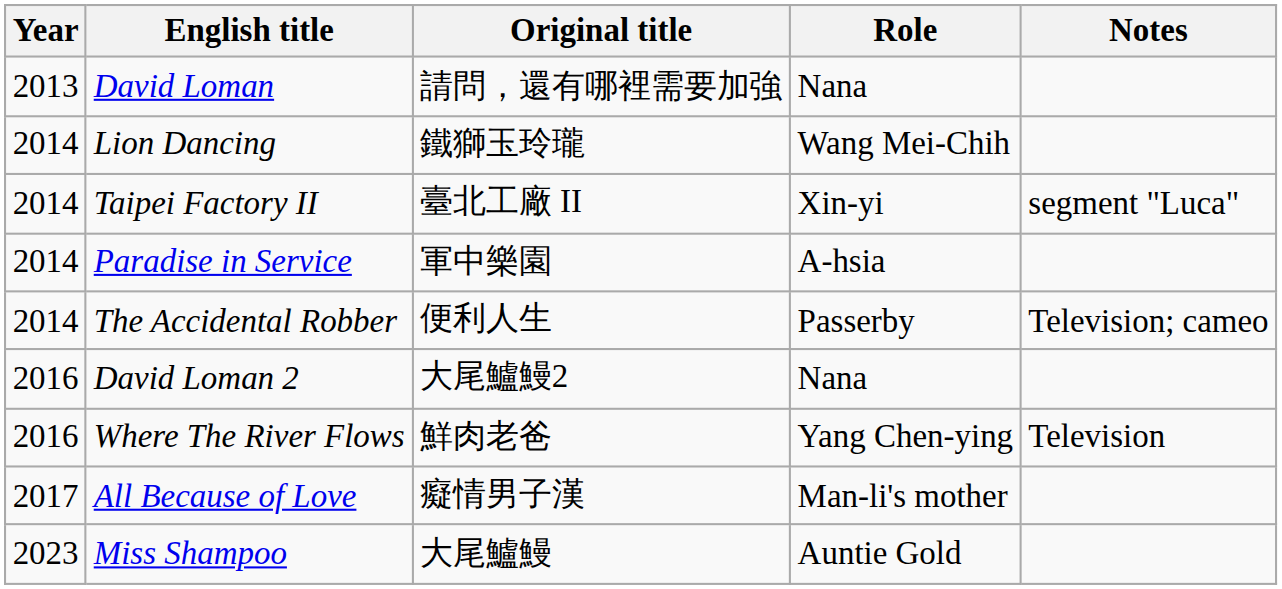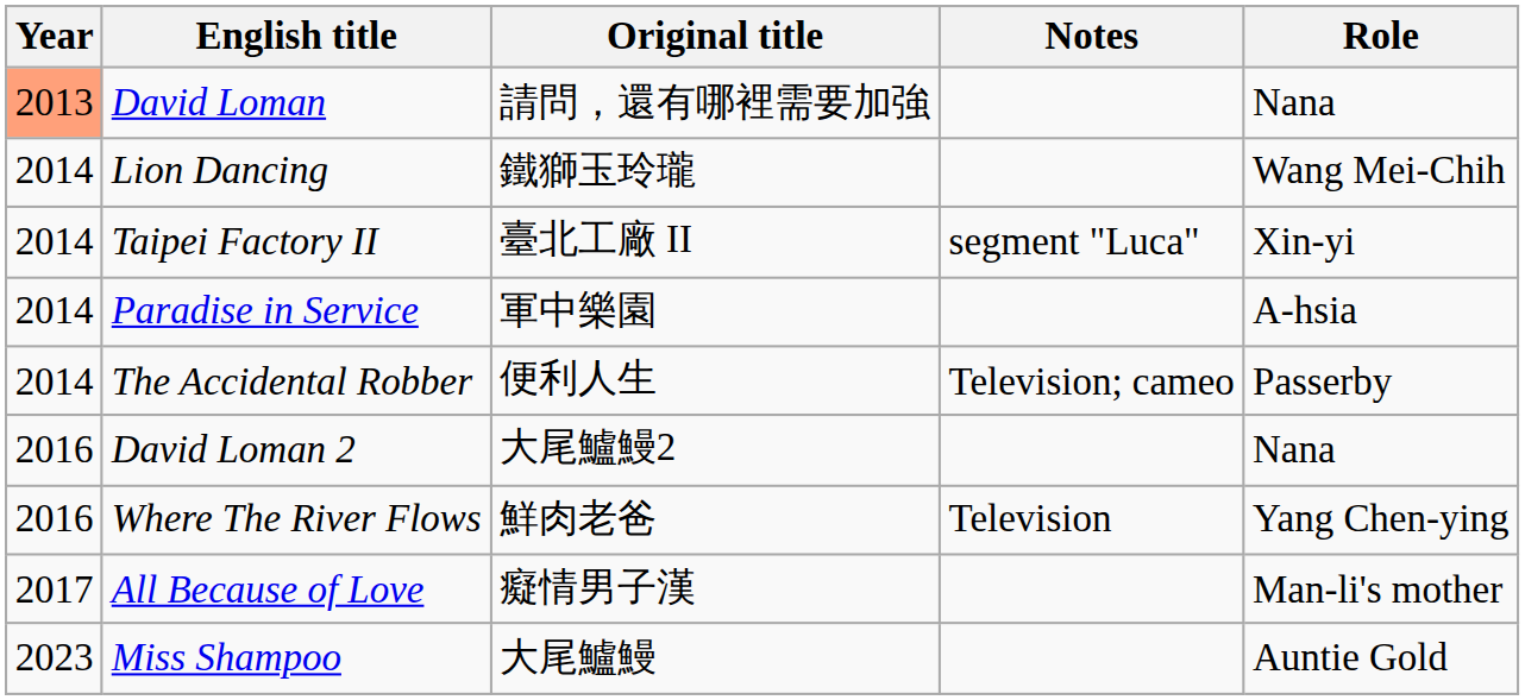 <table class="wikitable sortable">
 <tr>
 <th>Year</th>
 <th>English title</th>
 <th>Original title</th>
+<th class="unsortable">Notes</th>
 <th>Role</th>
-<th class="unsortable">Notes</th>
 </tr>
 <tr>
-<td>2013</td>
+<td style="background: lightsalmon;">2013</td>
 <td><em><a href='#'>David Loman</a></em></td>
 <td>請問，還有哪裡需要加強</td>
+<td></td>
 <td>Nana</td>
-<td></td>
 </tr>
 <tr>
 <td>2014</td>
 <td><em>Lion Dancing</em></td>
 <td>鐵獅玉玲瓏</td>
+<td></td>
 <td>Wang Mei-Chih</td>
-<td></td>
 </tr>
 <tr>
 <td>2014</td>
 <td><em>Taipei Factory II</em></td>
 <td>臺北工廠 II</td>
+<td>segment "Luca"</td>
 <td>Xin-yi</td>
-<td>segment "Luca"</td>
 </tr>
 <tr>
 <td>2014</td>
 <td><em><a href='#'>Paradise in Service</a></em></td>
 <td>軍中樂園</td>
+<td></td>
 <td>A-hsia</td>
-<td></td>
 </tr>
 <tr>
 <td>2014</td>
 <td><em>The Accidental Robber</em></td>
 <td>便利人生</td>
+<td>Television; cameo</td>
 <td>Passerby</td>
-<td>Television; cameo</td>
 </tr>
 <tr>
 <td>2016</td>
 <td><em>David Loman 2</em></td>
 <td>大尾鱸鰻2</td>
+<td></td>
 <td>Nana</td>
-<td></td>
 </tr>
 <tr>
 <td>2016</td>
 <td><em>Where The River Flows</em></td>
 <td>鮮肉老爸</td>
+<td>Television</td>
 <td>Yang Chen-ying</td>
-<td>Television</td>
 </tr>
 <tr>
 <td>2017</td>
 <td><em><a href='#'>All Because of Love</a></em></td>
 <td>癡情男子漢</td>
+<td></td>
 <td>Man-li's mother</td>
-<td></td>
 </tr>
 <tr>
 <td>2023</td>
 <td><em><a href='#'>Miss Shampoo</a></em></td>
 <td>大尾鱸鰻</td>
+<td></td>
 <td>Auntie Gold</td>
-<td></td>
 </tr>
 </table>
